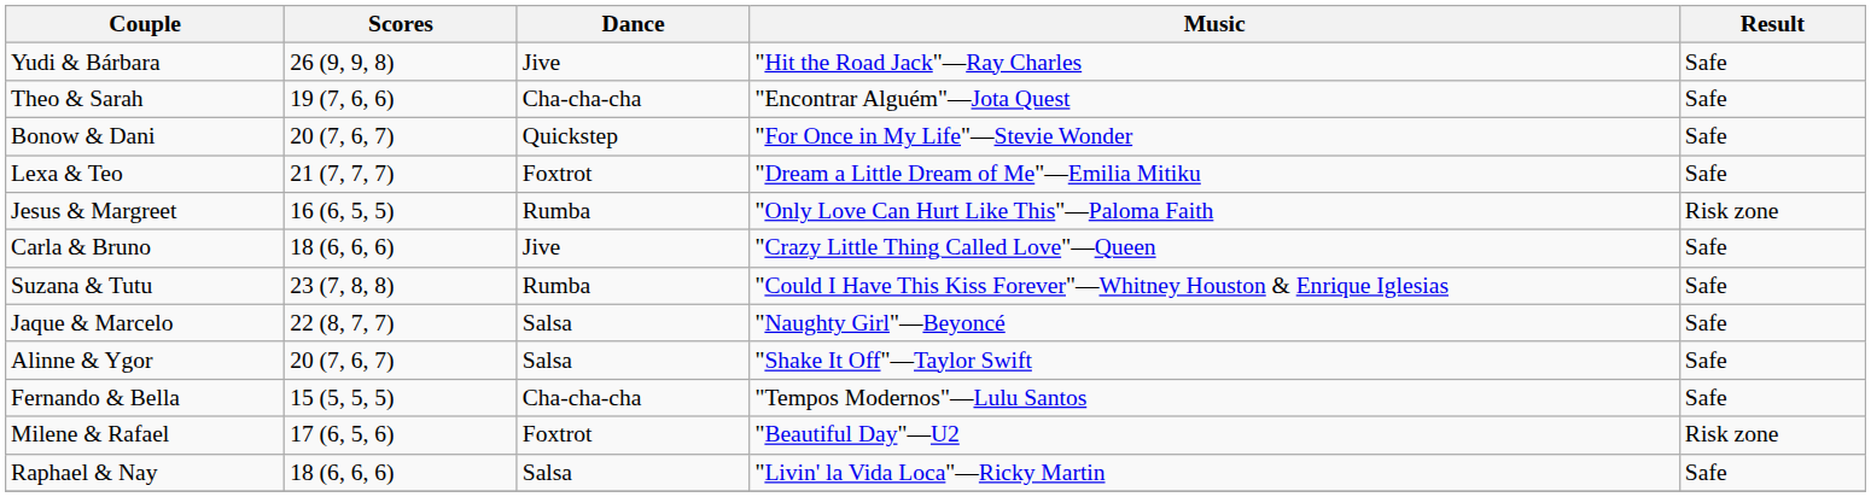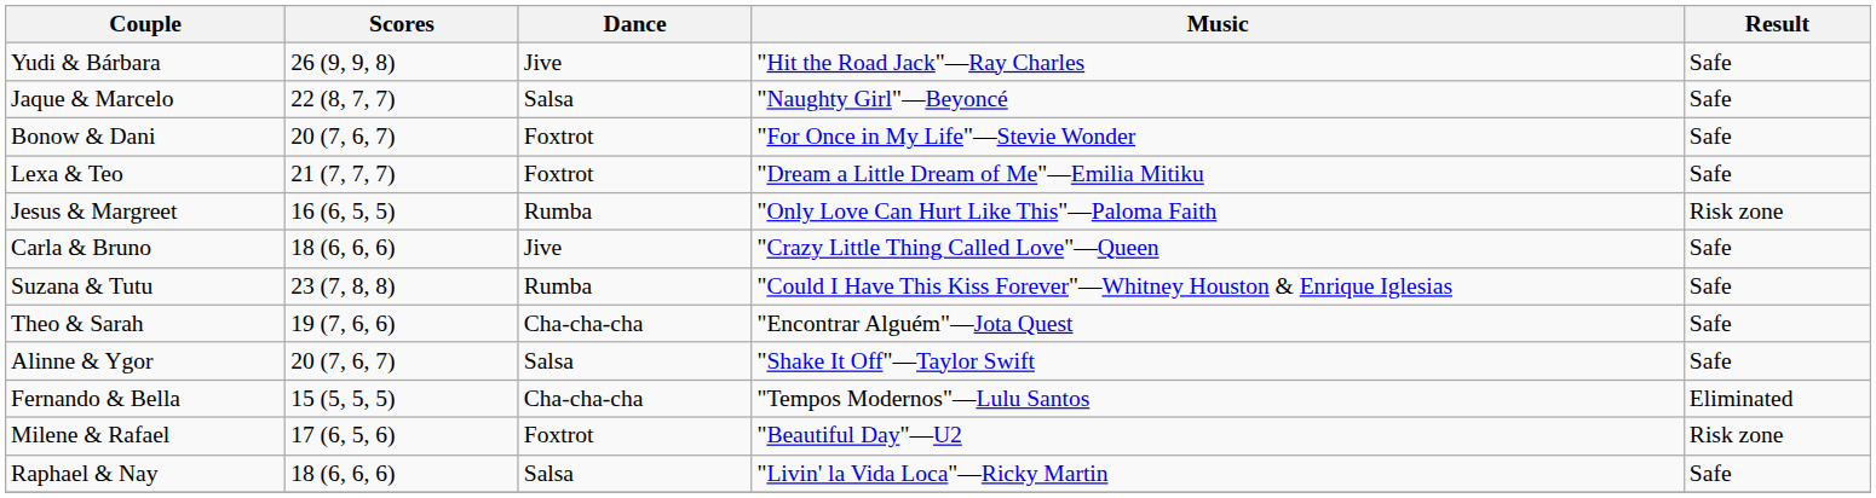 <table class="wikitable sortable" style="width:100%;">
 <tr>
 <th style="width:15.0%;">Couple</th>
 <th style="width:12.5%;">Scores</th>
 <th style="width:12.5%;">Dance</th>
 <th style="width:50.0%;">Music</th>
 <th style="width:10.0%;">Result</th>
 </tr>
 <tr>
 <td>Yudi & Bárbara</td>
 <td>26 (9, 9, 8)</td>
 <td>Jive</td>
 <td>"<a href='#'>Hit the Road Jack</a>"—<a href='#'>Ray Charles</a></td>
 <td>Safe</td>
 </tr>
 <tr>
-<td>Theo & Sarah</td>
-<td>19 (7, 6, 6)</td>
-<td>Cha-cha-cha</td>
-<td>"Encontrar Alguém"—<a href='#'>Jota Quest</a></td>
+<td>Jaque & Marcelo</td>
+<td>22 (8, 7, 7)</td>
+<td>Salsa</td>
+<td>"<a href='#'>Naughty Girl</a>"—<a href='#'>Beyoncé</a></td>
 <td>Safe</td>
 </tr>
 <tr>
 <td>Bonow & Dani</td>
 <td>20 (7, 6, 7)</td>
-<td>Quickstep</td>
+<td>Foxtrot</td>
 <td>"<a href='#'>For Once in My Life</a>"—<a href='#'>Stevie Wonder</a></td>
 <td>Safe</td>
 </tr>
 <tr>
 <td>Lexa & Teo</td>
 <td>21 (7, 7, 7)</td>
 <td>Foxtrot</td>
 <td>"<a href='#'>Dream a Little Dream of Me</a>"—<a href='#'>Emilia Mitiku</a></td>
 <td>Safe</td>
 </tr>
 <tr>
 <td>Jesus & Margreet</td>
 <td>16 (6, 5, 5)</td>
 <td>Rumba</td>
 <td>"<a href='#'>Only Love Can Hurt Like This</a>"—<a href='#'>Paloma Faith</a></td>
 <td>Risk zone</td>
 </tr>
 <tr>
 <td>Carla & Bruno</td>
 <td>18 (6, 6, 6)</td>
 <td>Jive</td>
 <td>"<a href='#'>Crazy Little Thing Called Love</a>"—<a href='#'>Queen</a></td>
 <td>Safe</td>
 </tr>
 <tr>
 <td>Suzana & Tutu</td>
 <td>23 (7, 8, 8)</td>
 <td>Rumba</td>
 <td>"<a href='#'>Could I Have This Kiss Forever</a>"—<a href='#'>Whitney Houston</a> & <a href='#'>Enrique Iglesias</a></td>
 <td>Safe</td>
 </tr>
 <tr>
-<td>Jaque & Marcelo</td>
-<td>22 (8, 7, 7)</td>
-<td>Salsa</td>
-<td>"<a href='#'>Naughty Girl</a>"—<a href='#'>Beyoncé</a></td>
+<td>Theo & Sarah</td>
+<td>19 (7, 6, 6)</td>
+<td>Cha-cha-cha</td>
+<td>"Encontrar Alguém"—<a href='#'>Jota Quest</a></td>
 <td>Safe</td>
 </tr>
 <tr>
 <td>Alinne & Ygor</td>
 <td>20 (7, 6, 7)</td>
 <td>Salsa</td>
 <td>"<a href='#'>Shake It Off</a>"—<a href='#'>Taylor Swift</a></td>
 <td>Safe</td>
 </tr>
 <tr>
 <td>Fernando & Bella</td>
 <td>15 (5, 5, 5)</td>
 <td>Cha-cha-cha</td>
 <td>"Tempos Modernos"—<a href='#'>Lulu Santos</a></td>
-<td>Safe</td>
+<td>Eliminated</td>
 </tr>
 <tr>
 <td>Milene & Rafael</td>
 <td>17 (6, 5, 6)</td>
 <td>Foxtrot</td>
 <td>"<a href='#'>Beautiful Day</a>"—<a href='#'>U2</a></td>
 <td>Risk zone</td>
 </tr>
 <tr>
 <td>Raphael & Nay</td>
 <td>18 (6, 6, 6)</td>
 <td>Salsa</td>
 <td>"<a href='#'>Livin' la Vida Loca</a>"—<a href='#'>Ricky Martin</a></td>
 <td>Safe</td>
 </tr>
 <tr>
 </tr>
 </table>
